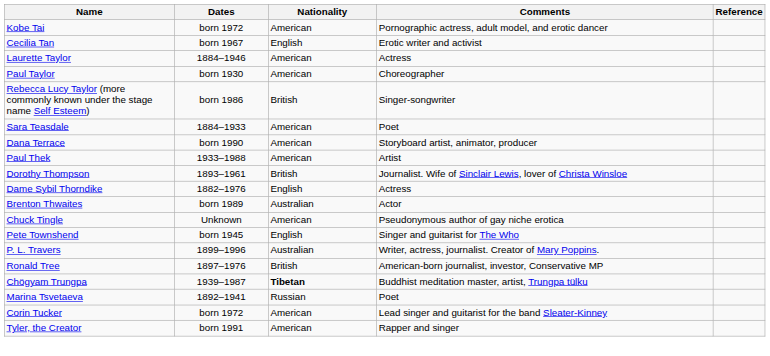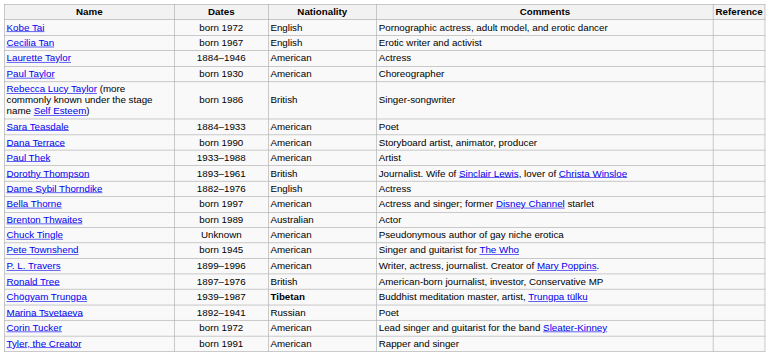 <table class="wikitable sortable plainrowheaders">
 <tr>
 <th style="width:24%;">Name</th>
 <th style="width:13%;">Dates</th>
 <th style="width:15%;">Nationality</th>
 <th style="width:50%;">Comments</th>
 <th style="width:3%;">Reference</th>
 </tr>
 <tr>
 <td><a href='#'>Kobe Tai</a></td>
 <td align=center>born 1972</td>
-<td>American</td>
+<td>English</td>
 <td>Pornographic actress, adult model, and erotic dancer</td>
 <td></td>
 </tr>
 <tr>
 <td><a href='#'>Cecilia Tan</a></td>
 <td align=center>born 1967</td>
 <td>English</td>
 <td>Erotic writer and activist</td>
 <td></td>
 </tr>
 <tr>
 <td><a href='#'>Laurette Taylor</a></td>
 <td align=center>1884–1946</td>
 <td>American</td>
 <td>Actress</td>
 <td></td>
 </tr>
 <tr>
 <td><a href='#'>Paul Taylor</a></td>
 <td align=center>born 1930</td>
 <td>American</td>
 <td>Choreographer</td>
 <td></td>
 </tr>
 <tr>
 <td><a href='#'>Rebecca Lucy Taylor</a> (more commonly known under the stage name <a href='#'>Self Esteem</a>)</td>
 <td align=center>born 1986</td>
 <td>British</td>
 <td>Singer-songwriter</td>
 <td></td>
 </tr>
 <tr>
 <td><a href='#'>Sara Teasdale</a></td>
 <td align=center>1884–1933</td>
 <td>American</td>
 <td>Poet</td>
 <td></td>
 </tr>
 <tr>
 <td><a href='#'>Dana Terrace</a></td>
 <td align=center>born 1990</td>
 <td>American</td>
 <td>Storyboard artist, animator, producer</td>
 <td></td>
 </tr>
 <tr>
 <td><a href='#'>Paul Thek</a></td>
 <td align=center>1933–1988</td>
 <td>American</td>
 <td>Artist</td>
 <td></td>
 </tr>
 <tr>
 <td><a href='#'>Dorothy Thompson</a></td>
 <td align=center>1893–1961</td>
 <td>British</td>
 <td>Journalist. Wife of <a href='#'>Sinclair Lewis</a>, lover of <a href='#'>Christa Winsloe</a></td>
 <td></td>
 </tr>
 <tr>
 <td><a href='#'>Dame Sybil Thorndike</a></td>
 <td align=center>1882–1976</td>
 <td>English</td>
 <td>Actress</td>
 <td></td>
 </tr>
 <tr>
+<td><a href='#'>Bella Thorne</a></td>
+<td align=center>born 1997</td>
+<td>American</td>
+<td>Actress and singer; former <a href='#'>Disney Channel</a> starlet</td>
+<td></td>
+</tr>
+<tr>
 <td><a href='#'>Brenton Thwaites</a></td>
 <td align=center>born 1989</td>
 <td>Australian</td>
 <td>Actor</td>
 <td></td>
 </tr>
 <tr>
 <td><a href='#'>Chuck Tingle</a></td>
 <td align=center>Unknown</td>
 <td>American</td>
 <td>Pseudonymous author of gay niche erotica</td>
 <td></td>
 </tr>
 <tr>
 <td><a href='#'>Pete Townshend</a></td>
 <td align=center>born 1945</td>
-<td>English</td>
+<td>American</td>
 <td>Singer and guitarist for <a href='#'>The Who</a></td>
 <td></td>
 </tr>
 <tr>
 <td><a href='#'>P. L. Travers</a></td>
 <td align=center>1899–1996</td>
-<td>Australian</td>
+<td>American</td>
 <td>Writer, actress, journalist. Creator of <a href='#'>Mary Poppins</a>.</td>
 <td></td>
 </tr>
 <tr>
 <td><a href='#'>Ronald Tree</a></td>
 <td align=center>1897–1976</td>
 <td>British</td>
 <td>American-born journalist, investor, Conservative MP</td>
 <td></td>
 </tr>
 <tr>
 <td><a href='#'>Chögyam Trungpa</a></td>
 <td align=center>1939–1987</td>
 <td><strong>Tibetan</strong></td>
 <td>Buddhist meditation master, artist, <a href='#'>Trungpa tülku</a></td>
 <td></td>
 </tr>
 <tr>
 <td><a href='#'>Marina Tsvetaeva</a></td>
 <td align=center>1892–1941</td>
 <td>Russian</td>
 <td>Poet</td>
 <td></td>
 </tr>
 <tr>
 <td><a href='#'>Corin Tucker</a></td>
 <td align=center>born 1972</td>
 <td>American</td>
 <td>Lead singer and guitarist for the band <a href='#'>Sleater-Kinney</a></td>
 <td></td>
 </tr>
 <tr>
 <td><a href='#'>Tyler, the Creator</a></td>
 <td align=center>born 1991</td>
 <td>American</td>
 <td>Rapper and singer</td>
 <td></td>
 </tr>
 </table>
